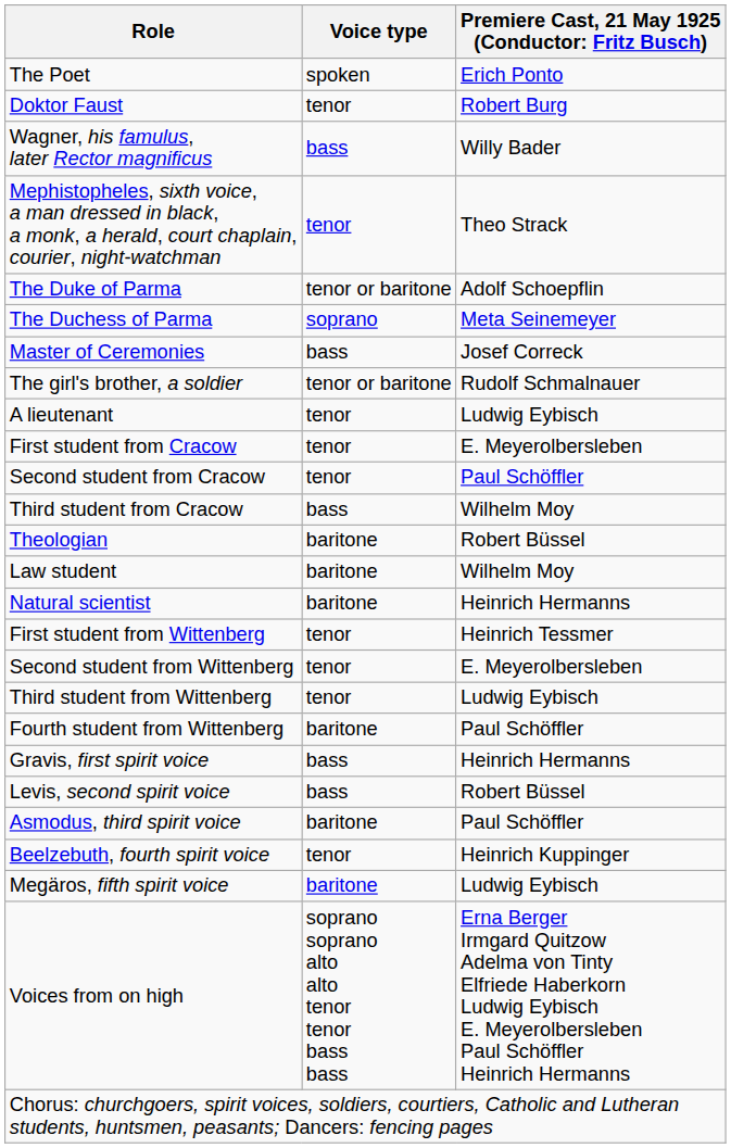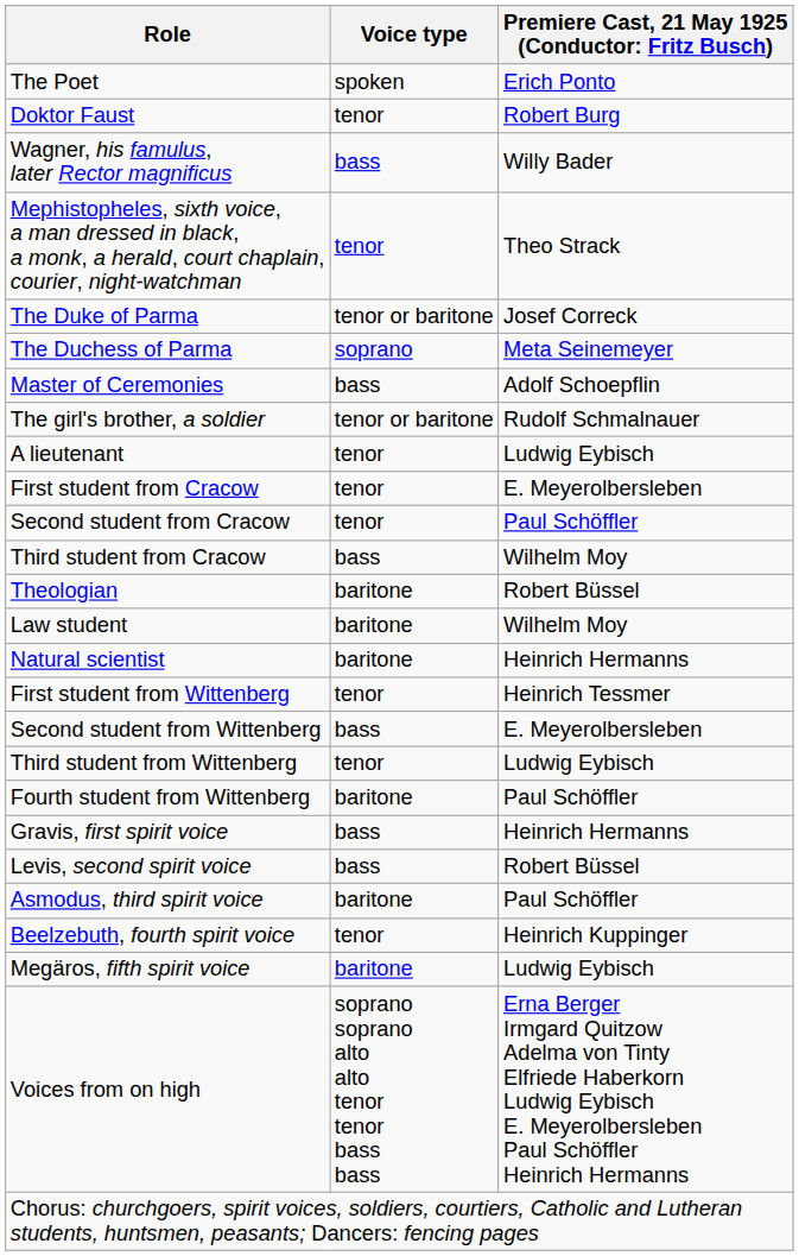 <table class="wikitable" border="1">
 <tr>
 <th>Role</th>
 <th>Voice type</th>
 <th>Premiere Cast, 21 May 1925<br>(Conductor: <a href='#'>Fritz Busch</a>)</th>
 </tr>
 <tr>
 <td>The Poet</td>
 <td>spoken</td>
 <td><a href='#'>Erich Ponto</a></td>
 </tr>
 <tr>
 <td><a href='#'>Doktor Faust</a></td>
 <td>tenor</td>
 <td><a href='#'>Robert Burg</a></td>
 </tr>
 <tr>
 <td>Wagner, <em>his <a href='#'>famulus</a></em>,<br><em>later <a href='#'>Rector magnificus</a></em></td>
 <td><a href='#'>bass</a></td>
 <td>Willy Bader</td>
 </tr>
 <tr>
 <td><a href='#'>Mephistopheles</a>, <em>sixth voice</em>,<br><em>a man dressed in black</em>, <br><em>a monk</em>, <em>a herald</em>, <em>court chaplain</em>,<br><em>courier</em>, <em>night-watchman</em></td>
 <td><a href='#'>tenor</a></td>
 <td>Theo Strack</td>
 </tr>
 <tr>
 <td><a href='#'>The Duke of Parma</a></td>
 <td>tenor or baritone</td>
-<td>Adolf Schoepflin</td>
+<td>Josef Correck</td>
 </tr>
 <tr>
 <td><a href='#'>The Duchess of Parma</a></td>
 <td><a href='#'>soprano</a></td>
 <td><a href='#'>Meta Seinemeyer</a></td>
 </tr>
 <tr>
 <td><a href='#'>Master of Ceremonies</a></td>
 <td>bass</td>
-<td>Josef Correck</td>
+<td>Adolf Schoepflin</td>
 </tr>
 <tr>
 <td>The girl's brother, <em>a soldier</em></td>
 <td>tenor or baritone</td>
 <td>Rudolf Schmalnauer </td>
 </tr>
 <tr>
 <td>A lieutenant</td>
 <td>tenor</td>
 <td>Ludwig Eybisch </td>
 </tr>
 <tr>
 <td>First student from <a href='#'>Cracow</a></td>
 <td>tenor</td>
 <td>E. Meyerolbersleben</td>
 </tr>
 <tr>
 <td>Second student from Cracow</td>
 <td>tenor</td>
 <td><a href='#'>Paul Schöffler</a></td>
 </tr>
 <tr>
 <td>Third student from Cracow</td>
 <td>bass</td>
 <td>Wilhelm Moy</td>
 </tr>
 <tr>
 <td><a href='#'>Theologian</a></td>
 <td>baritone</td>
 <td>Robert Büssel </td>
 </tr>
 <tr>
 <td>Law student</td>
 <td>baritone</td>
 <td>Wilhelm Moy</td>
 </tr>
 <tr>
 <td><a href='#'>Natural scientist</a></td>
 <td>baritone</td>
 <td>Heinrich Hermanns</td>
 </tr>
 <tr>
 <td>First student from <a href='#'>Wittenberg</a></td>
 <td>tenor</td>
 <td>Heinrich Tessmer </td>
 </tr>
 <tr>
 <td>Second student from Wittenberg</td>
-<td>tenor</td>
+<td>bass</td>
 <td>E. Meyerolbersleben</td>
 </tr>
 <tr>
 <td>Third student from Wittenberg</td>
 <td>tenor</td>
 <td>Ludwig Eybisch</td>
 </tr>
 <tr>
 <td>Fourth student from Wittenberg</td>
 <td>baritone</td>
 <td>Paul Schöffler</td>
 </tr>
 <tr>
 <td>Gravis, <em>first spirit voice</em></td>
 <td>bass</td>
 <td>Heinrich Hermanns</td>
 </tr>
 <tr>
 <td>Levis, <em>second spirit voice</em></td>
 <td>bass</td>
 <td>Robert Büssel</td>
 </tr>
 <tr>
 <td><a href='#'>Asmodus</a>, <em>third spirit voice</em></td>
 <td>baritone</td>
 <td>Paul Schöffler</td>
 </tr>
 <tr>
 <td><a href='#'>Beelzebuth</a>, <em>fourth spirit voice</em></td>
 <td>tenor</td>
 <td>Heinrich Kuppinger</td>
 </tr>
 <tr>
 <td>Megäros, <em>fifth spirit voice</em></td>
 <td><a href='#'>baritone</a></td>
 <td>Ludwig Eybisch</td>
 </tr>
 <tr>
 <td>Voices from on high</td>
 <td>soprano<br>soprano<br>alto<br>alto<br>tenor<br>tenor<br>bass<br>bass</td>
 <td><a href='#'>Erna Berger</a><br>Irmgard Quitzow<br>Adelma von Tinty<br>Elfriede Haberkorn<br>Ludwig Eybisch<br>E. Meyerolbersleben<br>Paul Schöffler<br>Heinrich Hermanns</td>
 </tr>
 <tr>
 <td colspan="3">Chorus: <em>churchgoers, spirit voices, soldiers, courtiers, Catholic and Lutheran <br>students, huntsmen, peasants;</em> Dancers: <em>fencing pages</em></td>
 </tr>
 </table>
